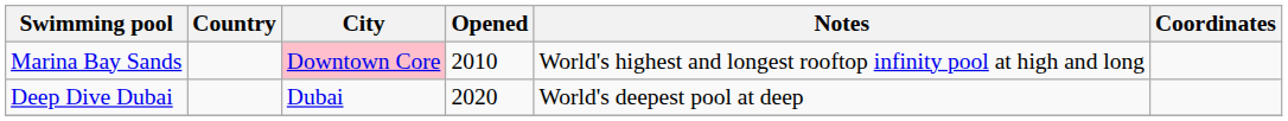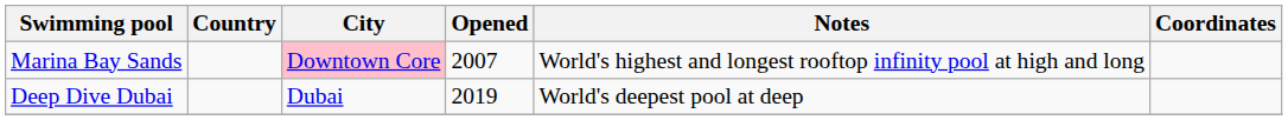 <table class="sortable wikitable">
 <tr style="background:#ececec;">
 <th>Swimming pool</th>
 <th>Country</th>
 <th>City</th>
 <th>Opened</th>
 <th>Notes</th>
 <th>Coordinates</th>
 </tr>
 <tr>
 <td><a href='#'>Marina Bay Sands</a></td>
 <td></td>
 <td style="background: pink;"><a href='#'>Downtown Core</a></td>
-<td>2010</td>
+<td>2007</td>
 <td>World's highest and longest rooftop <a href='#'>infinity pool</a> at  high and  long</td>
 <td></td>
 </tr>
 <tr>
 <td><a href='#'>Deep Dive Dubai</a></td>
 <td></td>
 <td><a href='#'>Dubai</a></td>
-<td>2020</td>
+<td>2019</td>
 <td>World's deepest pool at  deep</td>
 <td></td>
 </tr>
 <tr>
 </tr>
 </table>
